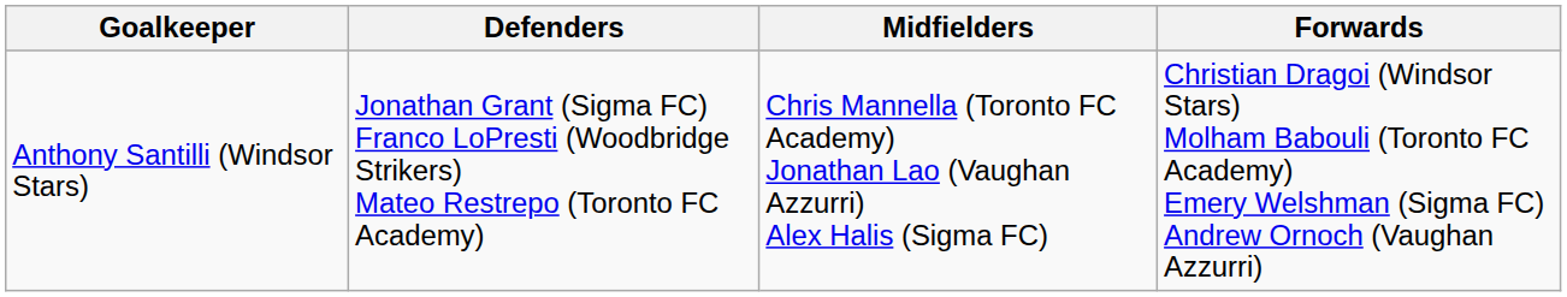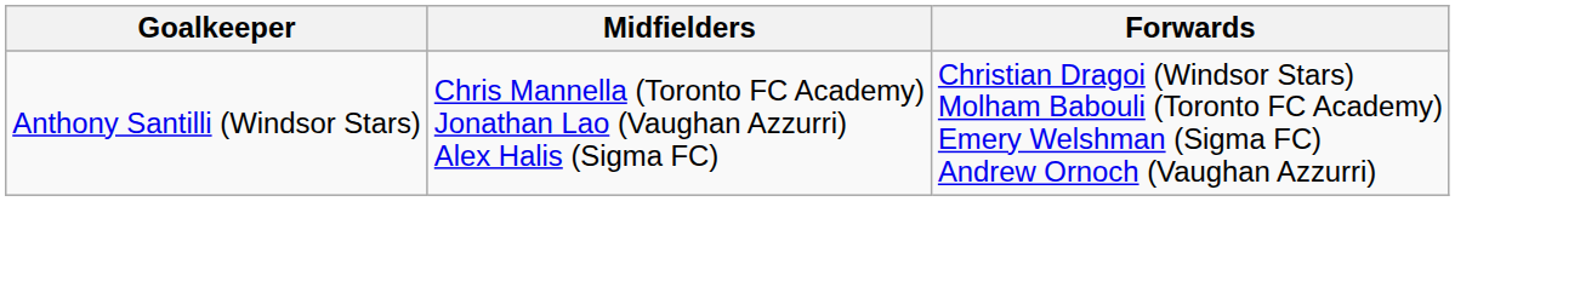 <table class="wikitable">
 <tr>
 <th>Goalkeeper</th>
-<th>Defenders</th>
 <th>Midfielders</th>
 <th>Forwards</th>
 </tr>
 <tr>
 <td><a href='#'>Anthony Santilli</a> (Windsor Stars)</td>
-<td><a href='#'>Jonathan Grant</a> (Sigma FC)<br><a href='#'>Franco LoPresti</a> (Woodbridge Strikers)<br><a href='#'>Mateo Restrepo</a> (Toronto FC Academy)</td>
 <td><a href='#'>Chris Mannella</a> (Toronto FC Academy)<br><a href='#'>Jonathan Lao</a> (Vaughan Azzurri)<br><a href='#'>Alex Halis</a> (Sigma FC)</td>
 <td><a href='#'>Christian Dragoi</a> (Windsor Stars)<br><a href='#'>Molham Babouli</a> (Toronto FC Academy)<br><a href='#'>Emery Welshman</a> (Sigma FC)<br><a href='#'>Andrew Ornoch</a> (Vaughan Azzurri)</td>
 </tr>
 </table>
